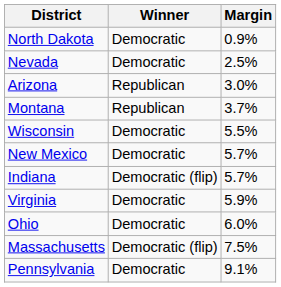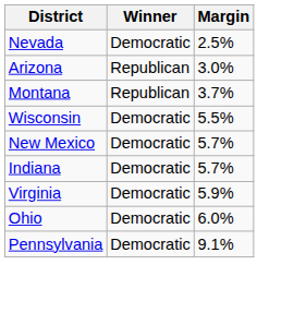 <table class="wikitable sortable">
 <tr>
 <th>District</th>
 <th>Winner</th>
 <th>Margin</th>
-</tr>
-<tr>
-<td><a href='#'>North Dakota</a></td>
-<td data-sort-value=-1 >Democratic</td>
-<td>0.9%</td>
 </tr>
 <tr>
 <td><a href='#'>Nevada</a></td>
 <td data-sort-value=0.5 >Democratic</td>
 <td>2.5%</td>
 </tr>
 <tr>
 <td><a href='#'>Arizona</a></td>
 <td data-sort-value=0.5 >Republican</td>
 <td>3.0%</td>
 </tr>
 <tr>
 <td><a href='#'>Montana</a></td>
 <td data-sort-value=0.5 >Republican</td>
 <td>3.7%</td>
 </tr>
 <tr>
 <td><a href='#'>Wisconsin</a></td>
 <td data-sort-value=-1 >Democratic</td>
 <td>5.5%</td>
 </tr>
 <tr>
 <td><a href='#'>New Mexico</a></td>
 <td data-sort-value=1 >Democratic</td>
 <td>5.7%</td>
 </tr>
 <tr>
 <td><a href='#'>Indiana</a></td>
-<td data-sort-value=0.5 >Democratic (flip)</td>
+<td data-sort-value=-1 >Democratic</td>
 <td>5.7%</td>
 </tr>
 <tr>
 <td><a href='#'>Virginia</a></td>
 <td data-sort-value=0.5 >Democratic</td>
 <td>5.9%</td>
 </tr>
 <tr>
 <td><a href='#'>Ohio</a></td>
 <td data-sort-value=0.5 >Democratic</td>
 <td>6.0%</td>
 </tr>
 <tr>
-<td><a href='#'>Massachusetts</a></td>
-<td data-sort-value=0.5 >Democratic (flip)</td>
-<td>7.5%</td>
-</tr>
-<tr>
 <td><a href='#'>Pennsylvania</a></td>
 <td data-sort-value=0.5 >Democratic</td>
 <td>9.1%</td>
 </tr>
 </table>
